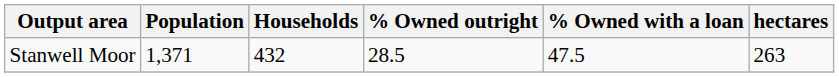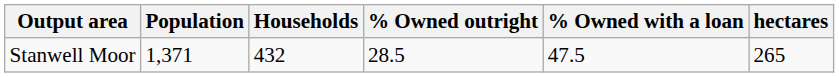 <table class="wikitable">
 <tr>
 <th>Output area</th>
 <th>Population</th>
 <th>Households</th>
 <th>% Owned outright</th>
 <th>% Owned with a loan</th>
 <th>hectares</th>
 </tr>
 <tr>
 <td>Stanwell Moor</td>
 <td>1,371</td>
 <td>432</td>
 <td>28.5</td>
 <td>47.5</td>
-<td>263</td>
+<td>265</td>
 </tr>
 </table>
